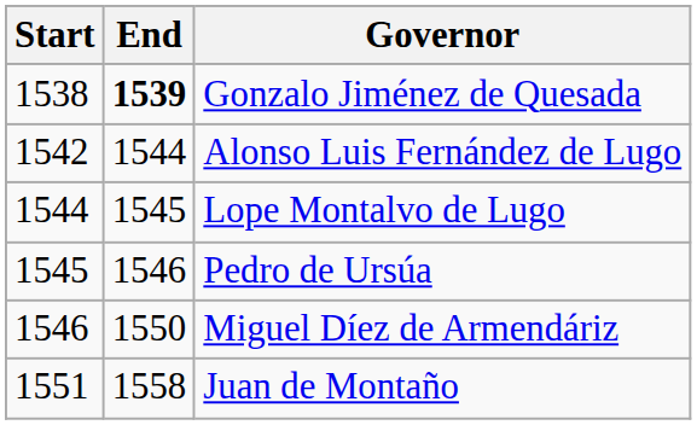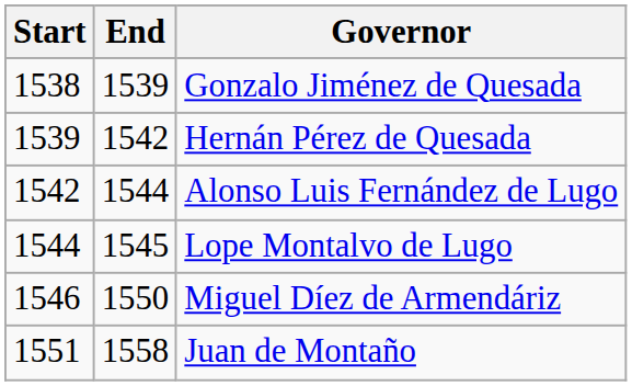 <table class="wikitable sortable mw-collapsible">
 <tr>
 <th>Start</th>
 <th>End</th>
 <th>Governor</th>
 </tr>
 <tr>
 <td>1538</td>
-<td><strong>1539</strong></td>
+<td>1539</td>
 <td><a href='#'>Gonzalo Jiménez de Quesada</a></td>
+</tr>
+<tr>
+<td>1539</td>
+<td>1542</td>
+<td><a href='#'>Hernán Pérez de Quesada</a></td>
 </tr>
 <tr>
 <td>1542</td>
 <td>1544</td>
 <td><a href='#'>Alonso Luis Fernández de Lugo</a></td>
 </tr>
 <tr>
 <td>1544</td>
 <td>1545</td>
 <td><a href='#'>Lope Montalvo de Lugo</a></td>
 </tr>
 <tr>
-<td>1545</td>
-<td>1546</td>
-<td><a href='#'>Pedro de Ursúa</a></td>
-</tr>
-<tr>
 <td>1546</td>
 <td>1550</td>
 <td><a href='#'>Miguel Díez de Armendáriz</a></td>
 </tr>
 <tr>
 <td>1551</td>
 <td>1558</td>
 <td><a href='#'>Juan de Montaño</a></td>
 </tr>
 </table>
